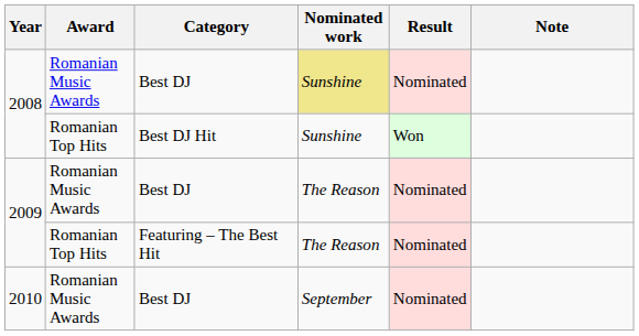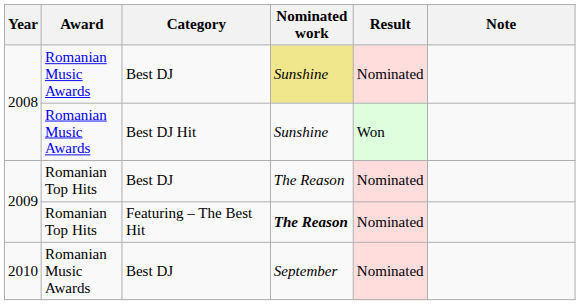 <table class="wikitable">
 <tr>
 <th>Year</th>
 <th>Award</th>
 <th>Category</th>
 <th>Nominated work</th>
 <th>Result</th>
 <th>Note</th>
 </tr>
 <tr>
 <td rowspan="2">2008</td>
 <td rowspan="1"><a href='#'>Romanian Music Awards</a></td>
 <td width="150">Best DJ</td>
 <td style="background: khaki; 150"><em>Sunshine</em></td>
 <td style="background: #ffdddd">Nominated</td>
 <td width="150"></td>
 </tr>
 <tr>
-<td rowspan="1">Romanian Top Hits</td>
+<td rowspan="1"><a href='#'>Romanian Music Awards</a></td>
 <td width="150">Best DJ Hit</td>
 <td style="150"><em>Sunshine</em></td>
 <td style="background: #ddffdd">Won</td>
 <td width="150"></td>
 </tr>
 <tr>
 <td rowspan="2">2009</td>
-<td rowspan="1">Romanian Music Awards</td>
+<td rowspan="1">Romanian Top Hits</td>
 <td width="150">Best DJ</td>
 <td style="150"><em>The Reason</em></td>
 <td style="background: #ffdddd">Nominated</td>
 <td width="150"></td>
 </tr>
 <tr>
 <td rowspan="1">Romanian Top Hits</td>
 <td width="150">Featuring – The Best Hit</td>
-<td style="150"><em>The Reason</em></td>
+<td style="150"><strong><em>The Reason</em></strong></td>
 <td style="background: #ffdddd">Nominated</td>
 <td width="150"></td>
 </tr>
 <tr>
 <td rowspan="1">2010</td>
 <td rowspan="1">Romanian Music Awards</td>
 <td width="150">Best DJ</td>
 <td style="150"><em>September</em></td>
 <td style="background: #ffdddd">Nominated</td>
 <td width="150"></td>
 </tr>
 </table>
